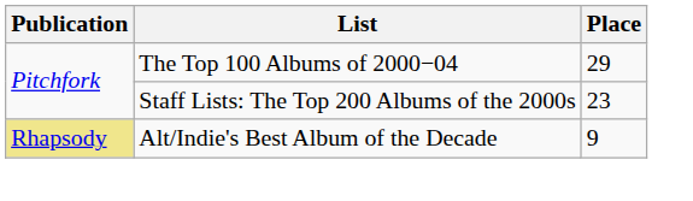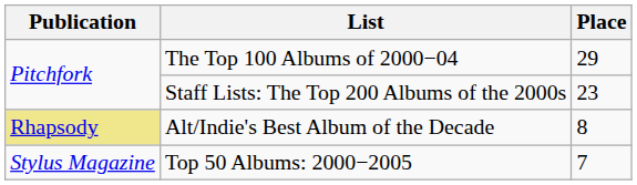 <table class="wikitable sortable">
 <tr>
 <th>Publication</th>
 <th>List</th>
 <th>Place</th>
 </tr>
 <tr>
 <td rowspan=2><em><a href='#'>Pitchfork</a></em></td>
 <td>The Top 100 Albums of 2000−04</td>
 <td>29</td>
 </tr>
 <tr>
 <td>Staff Lists: The Top 200 Albums of the 2000s</td>
 <td>23</td>
 </tr>
 <tr>
 <td style="background: khaki;"><a href='#'>Rhapsody</a></td>
 <td>Alt/Indie's Best Album of the Decade</td>
-<td>9</td>
+<td>8</td>
+</tr>
+<tr>
+<td><em><a href='#'>Stylus Magazine</a></em></td>
+<td>Top 50 Albums: 2000−2005</td>
+<td>7</td>
 </tr>
 </table>
